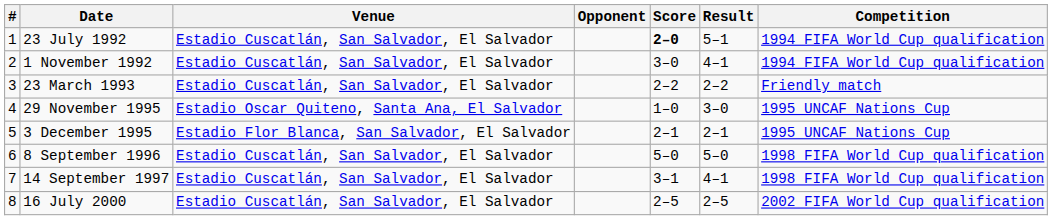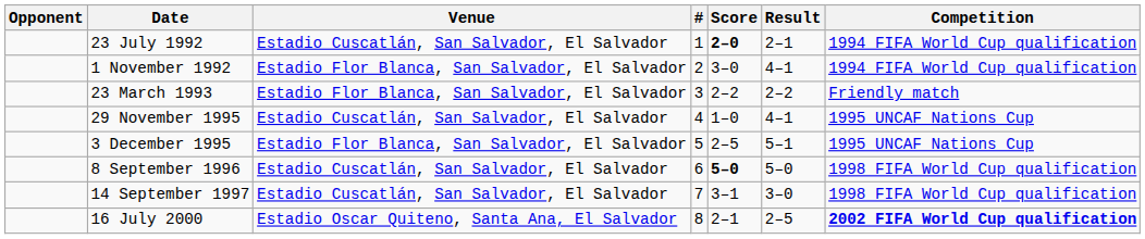 <table class="wikitable">
 <tr>
-<th>#</th>
+<th>Opponent</th>
 <th>Date</th>
 <th>Venue</th>
-<th>Opponent</th>
+<th>#</th>
 <th>Score</th>
 <th>Result</th>
 <th>Competition</th>
 </tr>
 <tr>
-<td>1</td>
+<td></td>
 <td>23 July 1992</td>
 <td><a href='#'>Estadio Cuscatlán</a>, <a href='#'>San Salvador</a>, El Salvador</td>
-<td></td>
+<td>1</td>
 <td><strong>2–0</strong></td>
-<td>5–1</td>
+<td>2–1</td>
 <td><a href='#'>1994 FIFA World Cup qualification</a></td>
 </tr>
 <tr>
+<td></td>
+<td>1 November 1992</td>
+<td><a href='#'>Estadio Flor Blanca</a>, <a href='#'>San Salvador</a>, El Salvador</td>
 <td>2</td>
-<td>1 November 1992</td>
-<td><a href='#'>Estadio Cuscatlán</a>, <a href='#'>San Salvador</a>, El Salvador</td>
-<td></td>
 <td>3–0</td>
 <td>4–1</td>
 <td><a href='#'>1994 FIFA World Cup qualification</a></td>
 </tr>
 <tr>
+<td></td>
+<td>23 March 1993</td>
+<td><a href='#'>Estadio Flor Blanca</a>, <a href='#'>San Salvador</a>, El Salvador</td>
 <td>3</td>
-<td>23 March 1993</td>
-<td><a href='#'>Estadio Cuscatlán</a>, <a href='#'>San Salvador</a>, El Salvador</td>
-<td></td>
 <td>2–2</td>
 <td>2–2</td>
 <td><a href='#'>Friendly match</a></td>
 </tr>
 <tr>
+<td></td>
+<td>29 November 1995</td>
+<td><a href='#'>Estadio Cuscatlán</a>, <a href='#'>San Salvador</a>, El Salvador</td>
 <td>4</td>
-<td>29 November 1995</td>
-<td><a href='#'>Estadio Oscar Quiteno</a>, <a href='#'>Santa Ana, El Salvador</a></td>
-<td></td>
 <td>1–0</td>
-<td>3–0</td>
+<td>4–1</td>
 <td><a href='#'>1995 UNCAF Nations Cup</a></td>
 </tr>
 <tr>
-<td>5</td>
+<td></td>
 <td>3 December 1995</td>
 <td><a href='#'>Estadio Flor Blanca</a>, <a href='#'>San Salvador</a>, El Salvador</td>
-<td></td>
-<td>2–1</td>
-<td>2–1</td>
+<td>5</td>
+<td>2–5</td>
+<td>5–1</td>
 <td><a href='#'>1995 UNCAF Nations Cup</a></td>
 </tr>
 <tr>
-<td>6</td>
+<td></td>
 <td>8 September 1996</td>
 <td><a href='#'>Estadio Cuscatlán</a>, <a href='#'>San Salvador</a>, El Salvador</td>
-<td></td>
-<td>5–0</td>
+<td>6</td>
+<td><strong>5–0</strong></td>
 <td>5–0</td>
 <td><a href='#'>1998 FIFA World Cup qualification</a></td>
 </tr>
 <tr>
-<td>7</td>
+<td></td>
 <td>14 September 1997</td>
 <td><a href='#'>Estadio Cuscatlán</a>, <a href='#'>San Salvador</a>, El Salvador</td>
-<td></td>
+<td>7</td>
 <td>3–1</td>
-<td>4–1</td>
+<td>3–0</td>
 <td><a href='#'>1998 FIFA World Cup qualification</a></td>
 </tr>
 <tr>
+<td></td>
+<td>16 July 2000</td>
+<td><a href='#'>Estadio Oscar Quiteno</a>, <a href='#'>Santa Ana, El Salvador</a></td>
 <td>8</td>
-<td>16 July 2000</td>
-<td><a href='#'>Estadio Cuscatlán</a>, <a href='#'>San Salvador</a>, El Salvador</td>
-<td></td>
+<td>2–1</td>
 <td>2–5</td>
-<td>2–5</td>
-<td><a href='#'>2002 FIFA World Cup qualification</a></td>
+<td><strong><a href='#'>2002 FIFA World Cup qualification</a></strong></td>
 </tr>
 </table>
